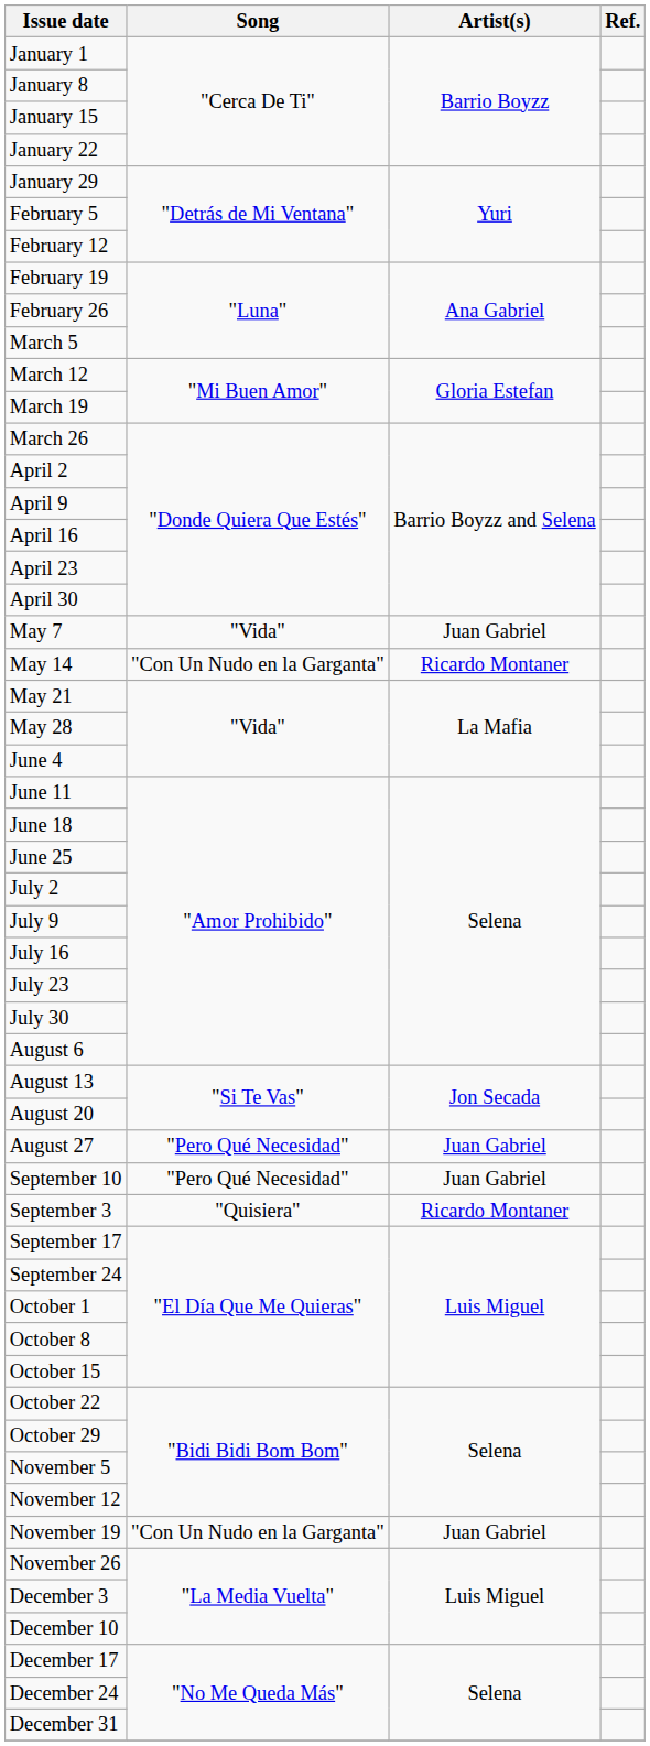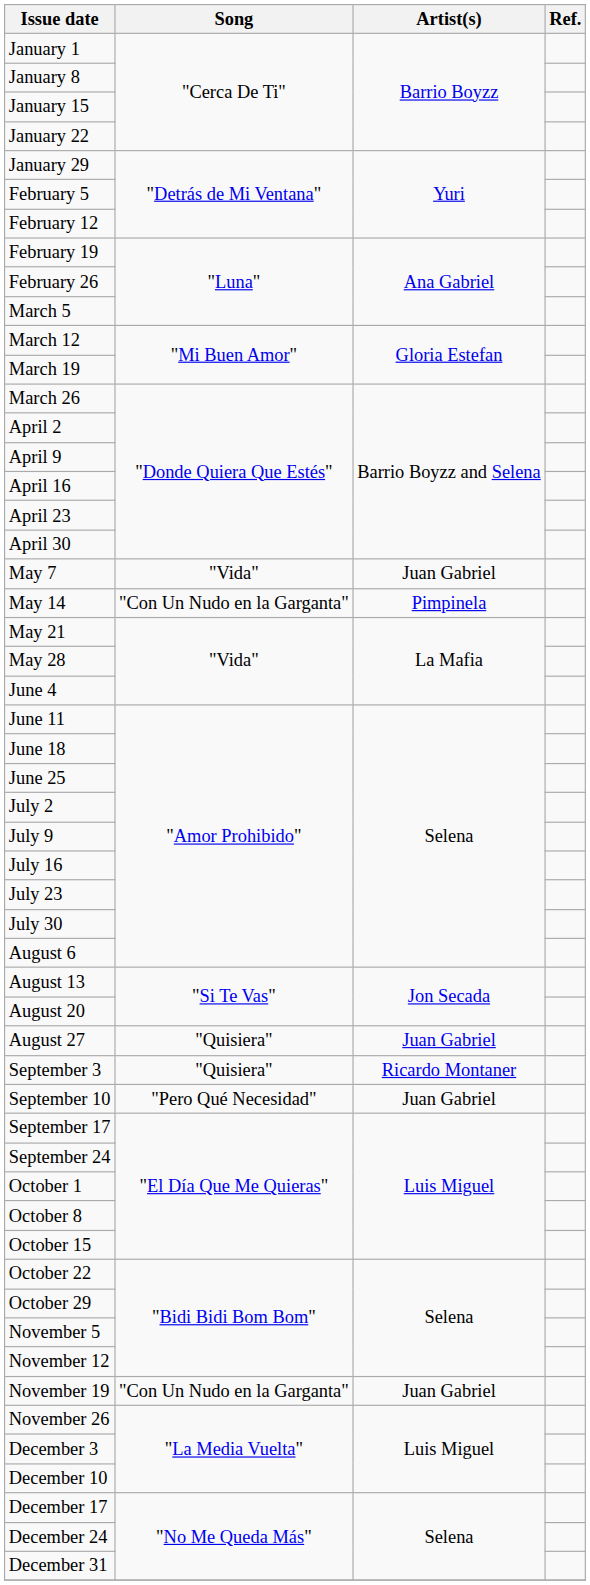 <table class="wikitable">
 <tr>
 <th style="text-align: center;">Issue date</th>
 <th style="text-align: center;">Song</th>
 <th style="text-align: center;">Artist(s)</th>
 <th style="text-align: center;">Ref.</th>
 </tr>
 <tr>
 <td>January 1</td>
 <td style="text-align: center;" rowspan="4">"Cerca De Ti"</td>
 <td style="text-align: center;" rowspan="4"><a href='#'>Barrio Boyzz</a></td>
 <td style="text-align: center;"></td>
 </tr>
 <tr>
 <td>January 8</td>
 <td style="text-align: center;"></td>
 </tr>
 <tr>
 <td>January 15</td>
 <td style="text-align: center;"></td>
 </tr>
 <tr>
 <td>January 22</td>
 <td style="text-align: center;"></td>
 </tr>
 <tr>
 <td>January 29</td>
 <td style="text-align: center;" rowspan="3">"<a href='#'>Detrás de Mi Ventana</a>"</td>
 <td style="text-align: center;" rowspan="3"><a href='#'>Yuri</a></td>
 <td style="text-align: center;"></td>
 </tr>
 <tr>
 <td>February 5</td>
 <td style="text-align: center;"></td>
 </tr>
 <tr>
 <td>February 12</td>
 <td style="text-align: center;"></td>
 </tr>
 <tr>
 <td>February 19</td>
 <td style="text-align: center;" rowspan="3">"<a href='#'>Luna</a>"</td>
 <td style="text-align: center;" rowspan="3"><a href='#'>Ana Gabriel</a></td>
 <td style="text-align: center;"></td>
 </tr>
 <tr>
 <td>February 26</td>
 <td style="text-align: center;"></td>
 </tr>
 <tr>
 <td>March 5</td>
 <td style="text-align: center;"></td>
 </tr>
 <tr>
 <td>March 12</td>
 <td style="text-align: center;" rowspan="2">"<a href='#'>Mi Buen Amor</a>"</td>
 <td style="text-align: center;" rowspan="2"><a href='#'>Gloria Estefan</a></td>
 <td style="text-align: center;"></td>
 </tr>
 <tr>
 <td>March 19</td>
 <td style="text-align: center;"></td>
 </tr>
 <tr>
 <td>March 26</td>
 <td style="text-align: center;" rowspan="6">"<a href='#'>Donde Quiera Que Estés</a>"</td>
 <td style="text-align: center;" rowspan="6">Barrio Boyzz and <a href='#'>Selena</a></td>
 <td style="text-align: center;"></td>
 </tr>
 <tr>
 <td>April 2</td>
 <td style="text-align: center;"></td>
 </tr>
 <tr>
 <td>April 9</td>
 <td style="text-align: center;"></td>
 </tr>
 <tr>
 <td>April 16</td>
 <td style="text-align: center;"></td>
 </tr>
 <tr>
 <td>April 23</td>
 <td style="text-align: center;"></td>
 </tr>
 <tr>
 <td>April 30</td>
 <td style="text-align: center;"></td>
 </tr>
 <tr>
 <td>May 7</td>
 <td style="text-align: center;" rowspan="1">"Vida"</td>
 <td style="text-align: center;" rowspan="1">Juan Gabriel</td>
 <td style="text-align: center;"></td>
 </tr>
 <tr>
 <td>May 14</td>
 <td style="text-align: center;" rowspan="1">"Con Un Nudo en la Garganta"</td>
-<td style="text-align: center;" rowspan="1"><a href='#'>Ricardo Montaner</a></td>
+<td style="text-align: center;" rowspan="1"><a href='#'>Pimpinela</a></td>
 <td style="text-align: center;"></td>
 </tr>
 <tr>
 <td>May 21</td>
 <td style="text-align: center;" rowspan="3">"Vida"</td>
 <td style="text-align: center;" rowspan="3">La Mafia</td>
 <td style="text-align: center;"></td>
 </tr>
 <tr>
 <td>May 28</td>
 <td style="text-align: center;"></td>
 </tr>
 <tr>
 <td>June 4</td>
 <td style="text-align: center;"></td>
 </tr>
 <tr>
 <td>June 11</td>
 <td style="text-align: center;" rowspan="9">"<a href='#'>Amor Prohibido</a>"</td>
 <td style="text-align: center;" rowspan="9">Selena</td>
 <td style="text-align: center;"></td>
 </tr>
 <tr>
 <td>June 18</td>
 <td style="text-align: center;"></td>
 </tr>
 <tr>
 <td>June 25</td>
 <td style="text-align: center;"></td>
 </tr>
 <tr>
 <td>July 2</td>
 <td style="text-align: center;"></td>
 </tr>
 <tr>
 <td>July 9</td>
 <td style="text-align: center;"></td>
 </tr>
 <tr>
 <td>July 16</td>
 <td style="text-align: center;"></td>
 </tr>
 <tr>
 <td>July 23</td>
 <td style="text-align: center;"></td>
 </tr>
 <tr>
 <td>July 30</td>
 <td style="text-align: center;"></td>
 </tr>
 <tr>
 <td>August 6</td>
 <td style="text-align: center;"></td>
 </tr>
 <tr>
 <td>August 13</td>
 <td style="text-align: center;" rowspan="2">"<a href='#'>Si Te Vas</a>"</td>
 <td style="text-align: center;" rowspan="2"><a href='#'>Jon Secada</a></td>
 <td style="text-align: center;"></td>
 </tr>
 <tr>
 <td>August 20</td>
 <td style="text-align: center;"></td>
 </tr>
 <tr>
 <td>August 27</td>
-<td style="text-align: center;" rowspan="1">"<a href='#'>Pero Qué Necesidad</a>"</td>
+<td style="text-align: center;" rowspan="1">"Quisiera"</td>
 <td style="text-align: center;" rowspan="1"><a href='#'>Juan Gabriel</a></td>
+<td style="text-align: center;"></td>
+</tr>
+<tr>
+<td>September 3</td>
+<td style="text-align: center;" rowspan="1">"Quisiera"</td>
+<td style="text-align: center;" rowspan="1"><a href='#'>Ricardo Montaner</a></td>
 <td style="text-align: center;"></td>
 </tr>
 <tr>
 <td>September 10</td>
 <td style="text-align: center;" rowspan="1">"Pero Qué Necesidad"</td>
 <td style="text-align: center;" rowspan="1">Juan Gabriel</td>
-<td style="text-align: center;"></td>
-</tr>
-<tr>
-<td>September 3</td>
-<td style="text-align: center;" rowspan="1">"Quisiera"</td>
-<td style="text-align: center;" rowspan="1"><a href='#'>Ricardo Montaner</a></td>
 <td style="text-align: center;"></td>
 </tr>
 <tr>
 <td>September 17</td>
 <td style="text-align: center;" rowspan="5">"<a href='#'>El Día Que Me Quieras</a>"</td>
 <td style="text-align: center;" rowspan="5"><a href='#'>Luis Miguel</a></td>
 <td style="text-align: center;"></td>
 </tr>
 <tr>
 <td>September 24</td>
 <td style="text-align: center;"></td>
 </tr>
 <tr>
 <td>October 1</td>
 <td style="text-align: center;"></td>
 </tr>
 <tr>
 <td>October 8</td>
 <td style="text-align: center;"></td>
 </tr>
 <tr>
 <td>October 15</td>
 <td style="text-align: center;"></td>
 </tr>
 <tr>
 <td>October 22</td>
 <td style="text-align: center;" rowspan="4">"<a href='#'>Bidi Bidi Bom Bom</a>"</td>
 <td style="text-align: center;" rowspan="4">Selena</td>
 <td style="text-align: center;"></td>
 </tr>
 <tr>
 <td>October 29</td>
 <td style="text-align: center;"></td>
 </tr>
 <tr>
 <td>November 5</td>
 <td style="text-align: center;"></td>
 </tr>
 <tr>
 <td>November 12</td>
 <td style="text-align: center;"></td>
 </tr>
 <tr>
 <td>November 19</td>
 <td style="text-align: center;" rowspan="1">"Con Un Nudo en la Garganta"</td>
 <td style="text-align: center;" rowspan="1">Juan Gabriel</td>
 <td style="text-align: center;"></td>
 </tr>
 <tr>
 <td>November 26</td>
 <td style="text-align: center;" rowspan="3">"<a href='#'>La Media Vuelta</a>"</td>
 <td style="text-align: center;" rowspan="3">Luis Miguel</td>
 <td style="text-align: center;"></td>
 </tr>
 <tr>
 <td>December 3</td>
 <td style="text-align: center;"></td>
 </tr>
 <tr>
 <td>December 10</td>
 <td style="text-align: center;"></td>
 </tr>
 <tr>
 <td>December 17</td>
 <td style="text-align: center;" rowspan="3">"<a href='#'>No Me Queda Más</a>"</td>
 <td style="text-align: center;" rowspan="3">Selena</td>
 <td style="text-align: center;"></td>
 </tr>
 <tr>
 <td>December 24</td>
 <td style="text-align: center;"></td>
 </tr>
 <tr>
 <td>December 31</td>
 <td style="text-align: center;"></td>
 </tr>
 <tr>
 </tr>
 </table>
